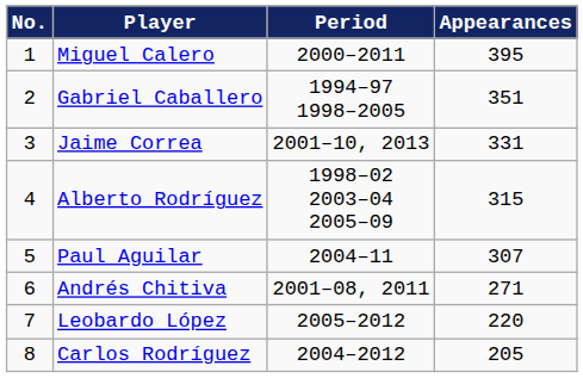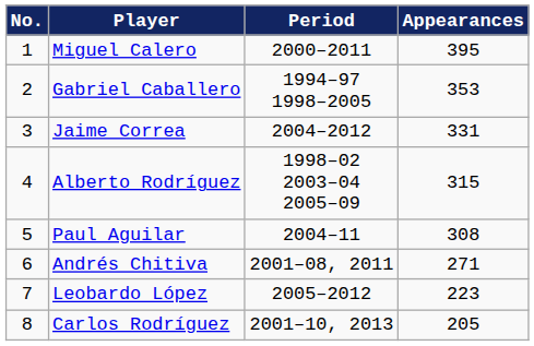 <table class="wikitable" style="text-align:center;margin-left:1em">
 <tr>
 <th style=background-color:#122562;color:#ffffff>No.</th>
 <th style=background-color:#122562;color:#ffffff>Player</th>
 <th style=background-color:#122562;color:#ffffff>Period</th>
 <th style=background-color:#122562;color:#ffffff>Appearances</th>
 </tr>
 <tr>
 <td>1</td>
 <td style="text-align:left;"> <a href='#'>Miguel Calero</a></td>
 <td>2000–2011</td>
 <td>395</td>
 </tr>
 <tr>
 <td>2</td>
 <td style="text-align:left;"> <a href='#'>Gabriel Caballero</a></td>
 <td>1994–97<br>1998–2005</td>
-<td>351</td>
+<td>353</td>
 </tr>
 <tr>
 <td>3</td>
 <td style="text-align:left;"> <a href='#'>Jaime Correa</a></td>
-<td>2001–10, 2013</td>
+<td>2004–2012</td>
 <td>331</td>
 </tr>
 <tr>
 <td>4</td>
 <td style="text-align:left;"> <a href='#'>Alberto Rodríguez</a></td>
 <td>1998–02<br>2003–04<br>2005–09</td>
 <td>315</td>
 </tr>
 <tr>
 <td>5</td>
 <td style="text-align:left;"> <a href='#'>Paul Aguilar</a></td>
 <td>2004–11</td>
-<td>307</td>
+<td>308</td>
 </tr>
 <tr>
 <td>6</td>
 <td style="text-align:left;"> <a href='#'>Andrés Chitiva</a></td>
 <td>2001–08, 2011</td>
 <td>271</td>
 </tr>
 <tr>
 <td>7</td>
 <td style="text-align:left;"> <a href='#'>Leobardo López</a></td>
 <td>2005–2012</td>
-<td>220</td>
+<td>223</td>
 </tr>
 <tr>
 <td>8</td>
 <td style="text-align:left;"> <a href='#'>Carlos Rodríguez</a></td>
-<td>2004–2012</td>
+<td>2001–10, 2013</td>
 <td>205</td>
 </tr>
 </table>
